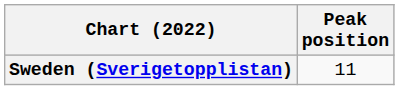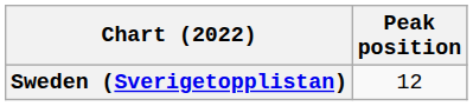 <table class="wikitable plainrowheaders" style="text-align:center">
 <tr>
 <th scope="col">Chart (2022)</th>
 <th scope="col">Peak<br>position</th>
 </tr>
 <tr>
 <th scope="row">Sweden (<a href='#'>Sverigetopplistan</a>)</th>
-<td>11</td>
+<td>12</td>
 </tr>
 </table>
